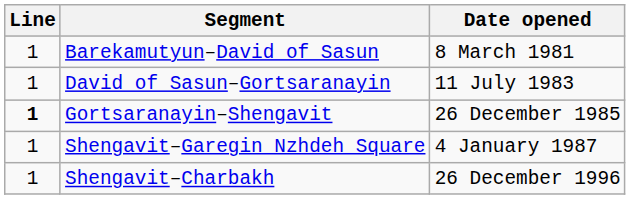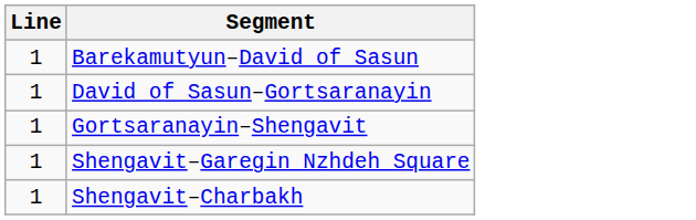 <table class="wikitable" style="border-collapse: collapse; text-align: left;">
 <tr>
 <th>Line</th>
 <th>Segment</th>
-<th>Date opened</th>
 </tr>
 <tr>
 <td style="text-align: center;">1</td>
 <td style="text-align: left;"><a href='#'>Barekamutyun</a>–<a href='#'>David of Sasun</a></td>
-<td>8 March 1981</td>
 </tr>
 <tr>
 <td style="text-align: center;">1</td>
 <td style="text-align: left;"><a href='#'>David of Sasun</a>–<a href='#'>Gortsaranayin</a></td>
-<td>11 July 1983</td>
 </tr>
 <tr>
-<td style="text-align: center;"><strong>1</strong></td>
+<td style="text-align: center;">1</td>
 <td style="text-align: left;"><a href='#'>Gortsaranayin</a>–<a href='#'>Shengavit</a></td>
-<td>26 December 1985</td>
 </tr>
 <tr>
 <td style="text-align: center;">1</td>
 <td style="text-align: left;"><a href='#'>Shengavit</a>–<a href='#'>Garegin Nzhdeh Square</a></td>
-<td>4 January 1987</td>
 </tr>
 <tr>
 <td style="text-align: center;">1</td>
 <td style="text-align: left;"><a href='#'>Shengavit</a>–<a href='#'>Charbakh</a></td>
-<td>26 December 1996</td>
 </tr>
 </table>
